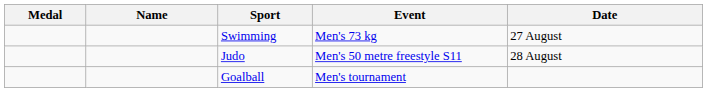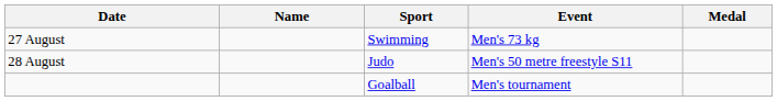 <table class="wikitable sortable" style="font-size:95%">
 <tr>
-<th style="width:6em">Medal</th>
+<th style="width:15em">Date</th>
 <th style="width:10em">Name</th>
 <th style="width:7em">Sport</th>
 <th style="width:15em">Event</th>
-<th style="width:15em">Date</th>
+<th style="width:6em">Medal</th>
 </tr>
 <tr>
-<td></td>
+<td>27 August</td>
 <td></td>
 <td><a href='#'>Swimming</a></td>
 <td><a href='#'>Men's 73 kg</a></td>
-<td>27 August</td>
+<td></td>
 </tr>
 <tr>
-<td></td>
+<td>28 August</td>
 <td></td>
 <td><a href='#'>Judo</a></td>
 <td><a href='#'>Men's 50 metre freestyle S11</a></td>
-<td>28 August</td>
+<td></td>
 </tr>
 <tr>
 <td></td>
 <td><br></td>
 <td><a href='#'>Goalball</a></td>
 <td><a href='#'>Men's tournament</a></td>
 <td></td>
 </tr>
 </table>
